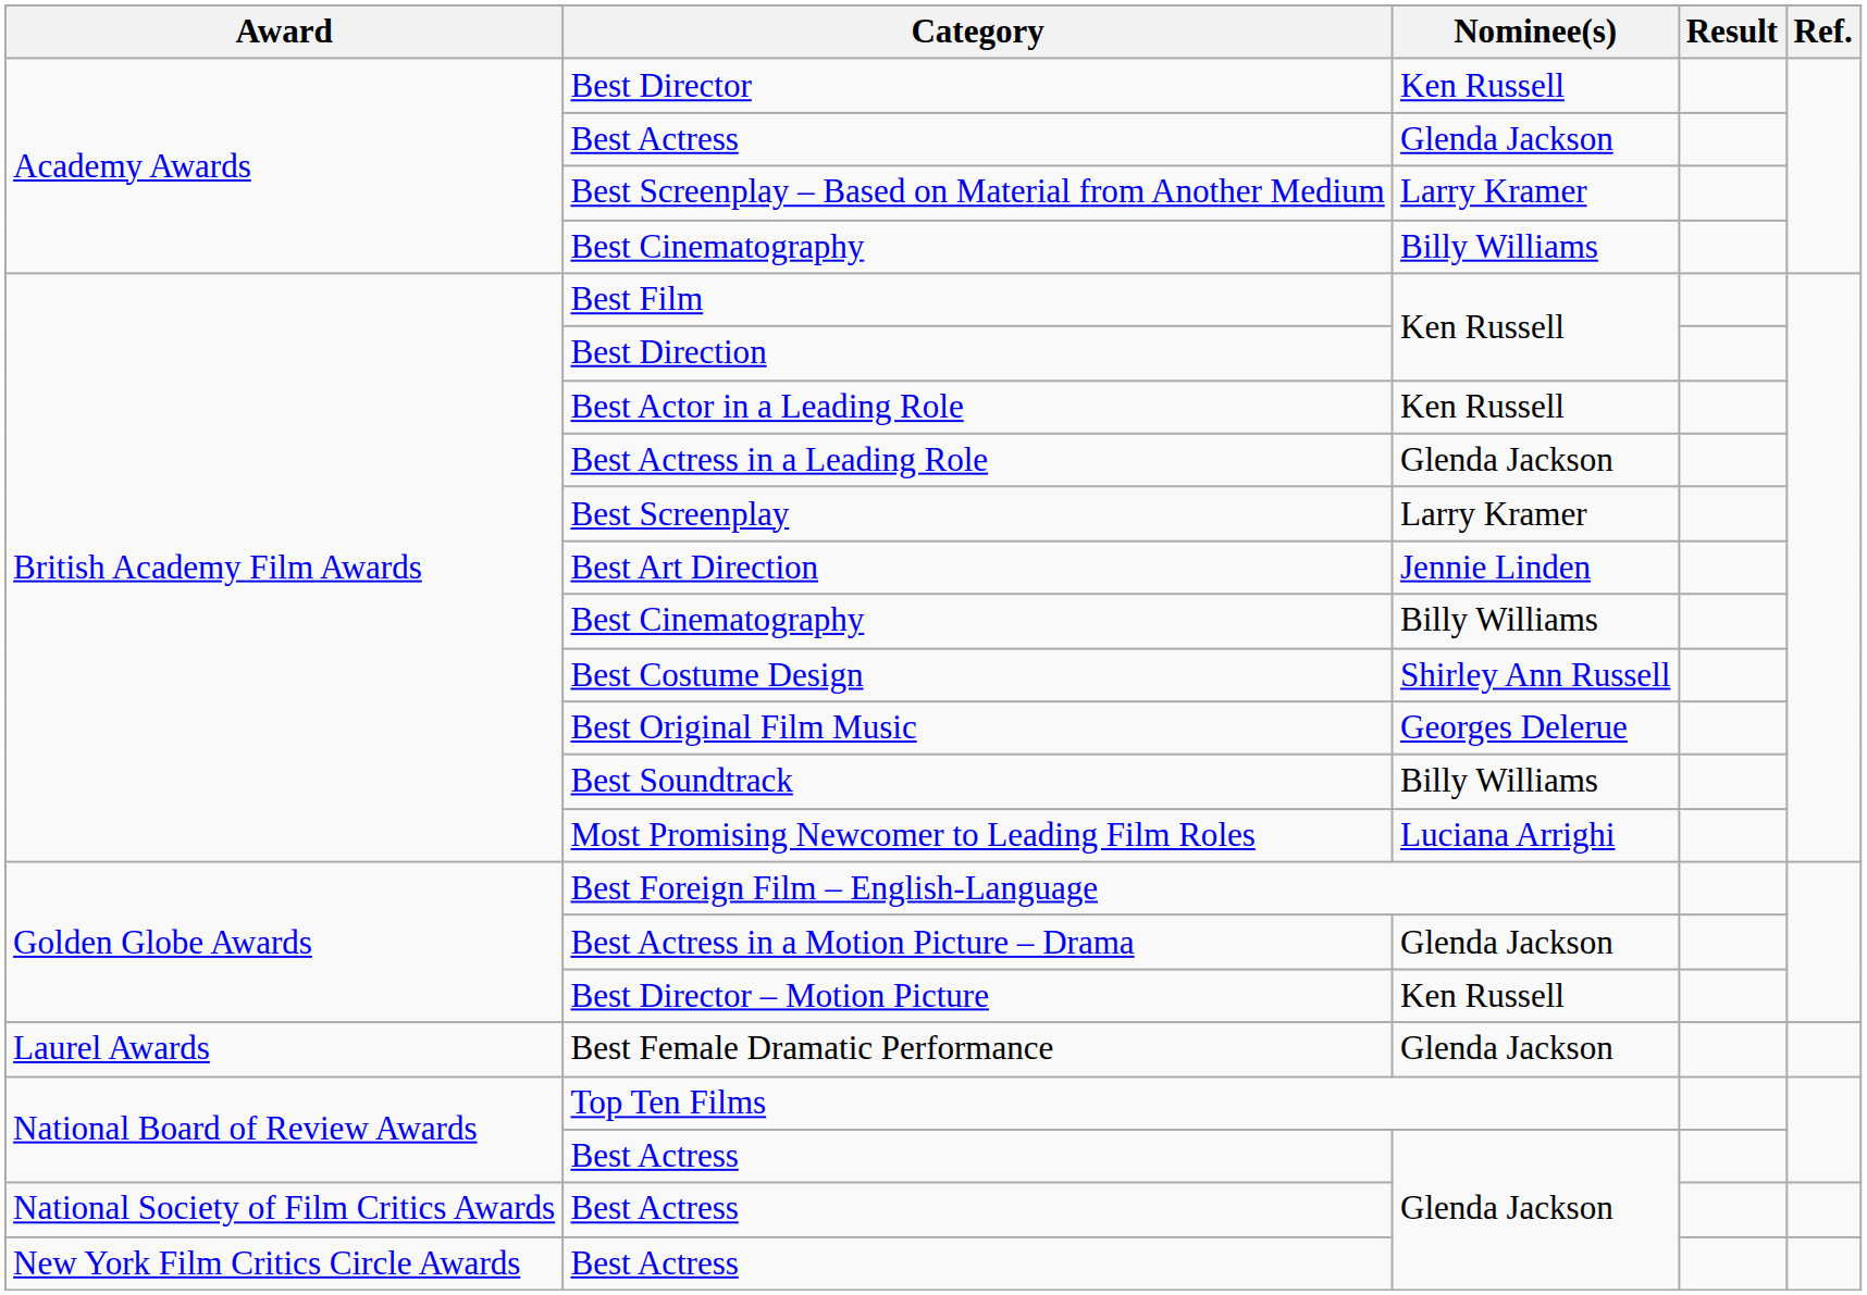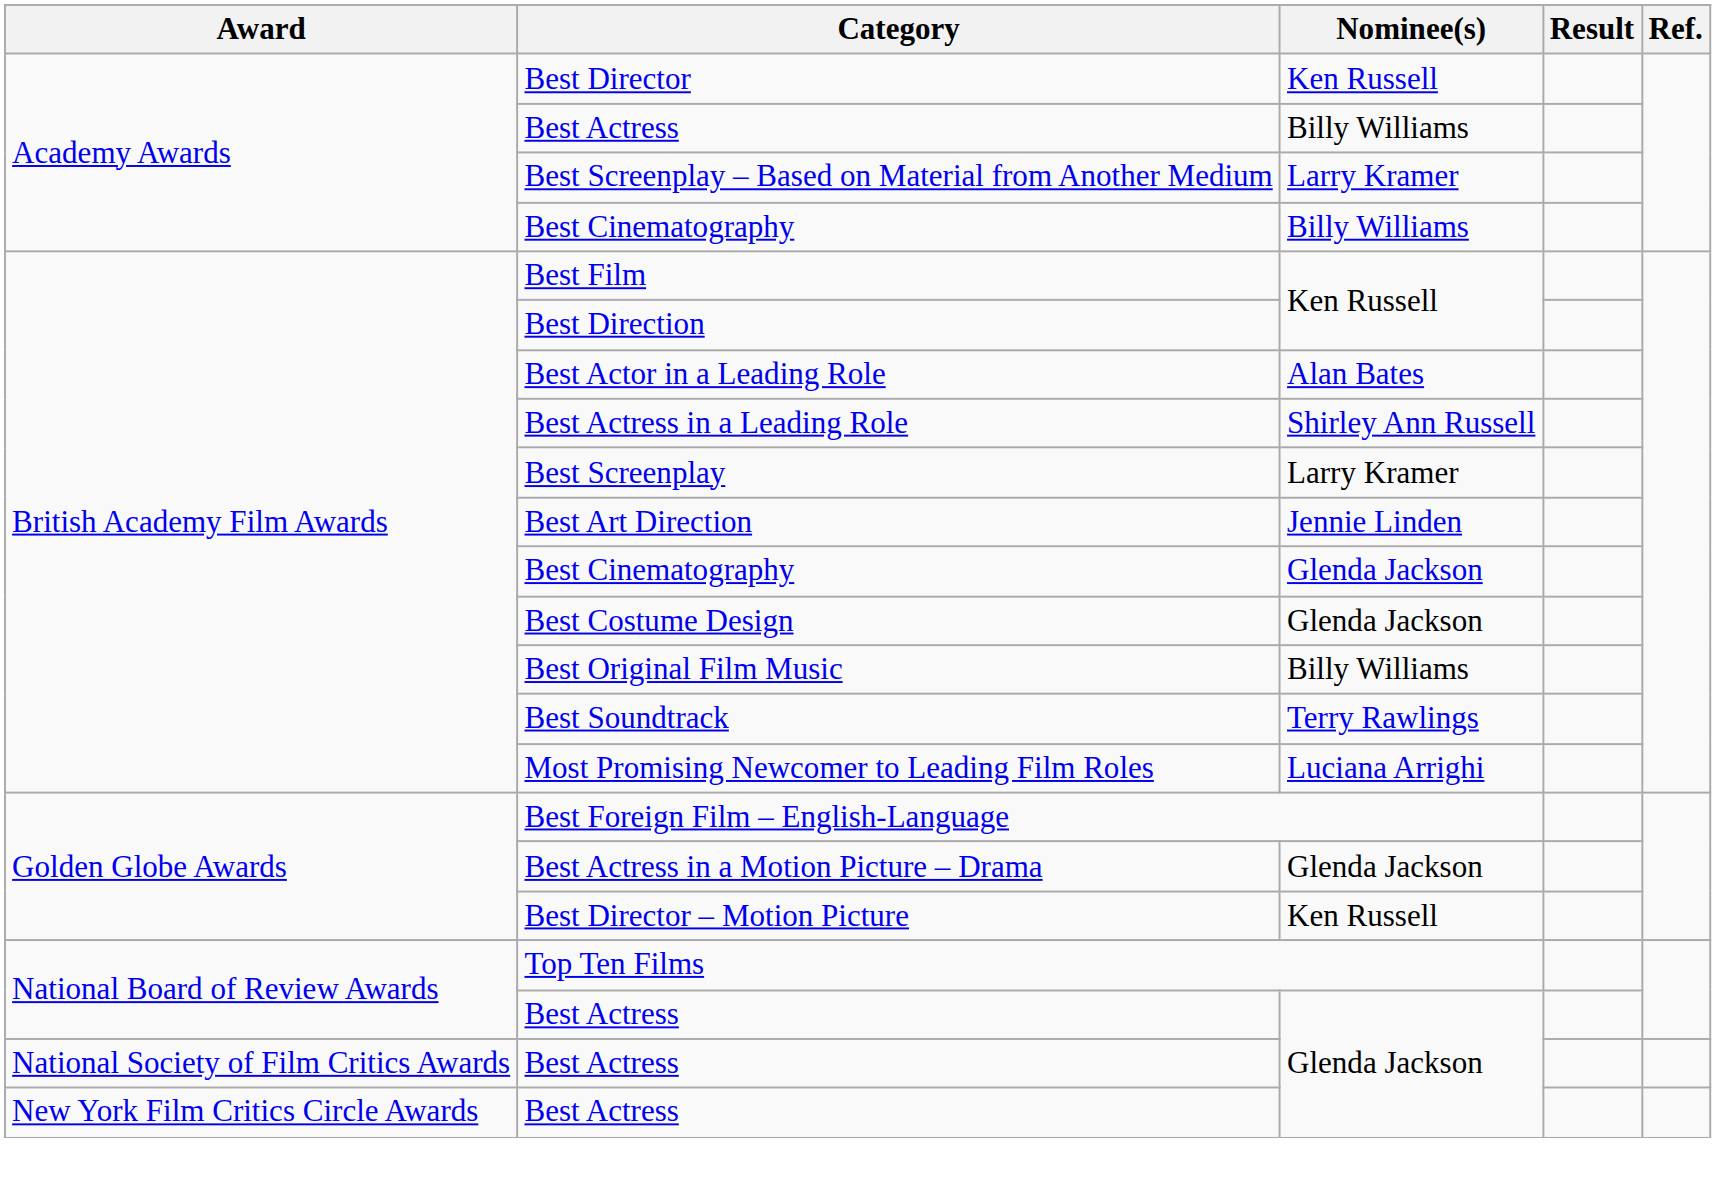 <table class="wikitable plainrowheaders">
 <tr>
 <th>Award</th>
 <th>Category</th>
 <th>Nominee(s)</th>
 <th>Result</th>
 <th>Ref.</th>
 </tr>
 <tr>
 <td rowspan="4"><a href='#'>Academy Awards</a></td>
 <td><a href='#'>Best Director</a></td>
 <td><a href='#'>Ken Russell</a></td>
 <td></td>
 <td align="center" rowspan="4"></td>
 </tr>
 <tr>
 <td><a href='#'>Best Actress</a></td>
-<td><a href='#'>Glenda Jackson</a></td>
+<td>Billy Williams</td>
 <td></td>
 </tr>
 <tr>
 <td><a href='#'>Best Screenplay – Based on Material from Another Medium</a></td>
 <td><a href='#'>Larry Kramer</a></td>
 <td></td>
 </tr>
 <tr>
 <td><a href='#'>Best Cinematography</a></td>
 <td><a href='#'>Billy Williams</a></td>
 <td></td>
 </tr>
 <tr>
 <td rowspan="11"><a href='#'>British Academy Film Awards</a></td>
 <td><a href='#'>Best Film</a></td>
 <td rowspan="2">Ken Russell</td>
 <td></td>
 <td align="center" rowspan="11"></td>
 </tr>
 <tr>
 <td><a href='#'>Best Direction</a></td>
 <td></td>
 </tr>
 <tr>
 <td><a href='#'>Best Actor in a Leading Role</a></td>
-<td>Ken Russell</td>
+<td><a href='#'>Alan Bates</a></td>
 <td></td>
 </tr>
 <tr>
 <td><a href='#'>Best Actress in a Leading Role</a></td>
-<td>Glenda Jackson</td>
+<td><a href='#'>Shirley Ann Russell</a></td>
 <td></td>
 </tr>
 <tr>
 <td><a href='#'>Best Screenplay</a></td>
 <td>Larry Kramer</td>
 <td></td>
 </tr>
 <tr>
 <td><a href='#'>Best Art Direction</a></td>
 <td><a href='#'>Jennie Linden</a></td>
 <td></td>
 </tr>
 <tr>
 <td><a href='#'>Best Cinematography</a></td>
+<td><a href='#'>Glenda Jackson</a></td>
+<td></td>
+</tr>
+<tr>
+<td><a href='#'>Best Costume Design</a></td>
+<td>Glenda Jackson</td>
+<td></td>
+</tr>
+<tr>
+<td><a href='#'>Best Original Film Music</a></td>
 <td>Billy Williams</td>
 <td></td>
 </tr>
 <tr>
-<td><a href='#'>Best Costume Design</a></td>
-<td><a href='#'>Shirley Ann Russell</a></td>
-<td></td>
-</tr>
-<tr>
-<td><a href='#'>Best Original Film Music</a></td>
-<td><a href='#'>Georges Delerue</a></td>
-<td></td>
-</tr>
-<tr>
 <td><a href='#'>Best Soundtrack</a></td>
-<td>Billy Williams</td>
+<td><a href='#'>Terry Rawlings</a></td>
 <td></td>
 </tr>
 <tr>
 <td><a href='#'>Most Promising Newcomer to Leading Film Roles</a></td>
 <td><a href='#'>Luciana Arrighi</a></td>
 <td></td>
 </tr>
 <tr>
 <td rowspan="3"><a href='#'>Golden Globe Awards</a></td>
 <td colspan="2"><a href='#'>Best Foreign Film – English-Language</a></td>
 <td></td>
 <td align="center" rowspan="3"></td>
 </tr>
 <tr>
 <td><a href='#'>Best Actress in a Motion Picture – Drama</a></td>
 <td>Glenda Jackson</td>
 <td></td>
 </tr>
 <tr>
 <td><a href='#'>Best Director – Motion Picture</a></td>
 <td>Ken Russell</td>
 <td></td>
-</tr>
-<tr>
-<td><a href='#'>Laurel Awards</a></td>
-<td>Best Female Dramatic Performance</td>
-<td>Glenda Jackson</td>
-<td></td>
-<td align="center"></td>
 </tr>
 <tr>
 <td rowspan="2"><a href='#'>National Board of Review Awards</a></td>
 <td colspan="2"><a href='#'>Top Ten Films</a></td>
 <td></td>
 <td align="center" rowspan="2"></td>
 </tr>
 <tr>
 <td><a href='#'>Best Actress</a></td>
 <td rowspan="3">Glenda Jackson</td>
 <td></td>
 </tr>
 <tr>
 <td><a href='#'>National Society of Film Critics Awards</a></td>
 <td><a href='#'>Best Actress</a></td>
 <td></td>
 <td align="center"></td>
 </tr>
 <tr>
 <td><a href='#'>New York Film Critics Circle Awards</a></td>
 <td><a href='#'>Best Actress</a></td>
 <td></td>
 <td align="center"></td>
 </tr>
 </table>
